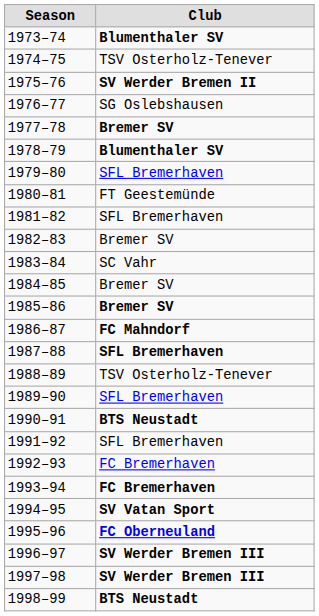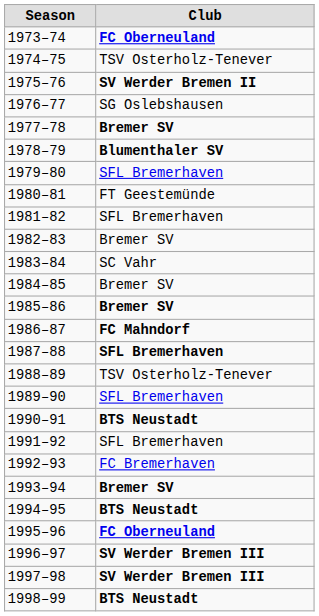 <table class="wikitable">
 <tr align="center" bgcolor="#dfdfdf">
 <td width="80"><strong>Season</strong></td>
 <td width="200"><strong>Club</strong></td>
 </tr>
 <tr>
 <td>1973–74</td>
-<td><strong>Blumenthaler SV</strong></td>
+<td><strong><a href='#'>FC Oberneuland</a></strong></td>
 </tr>
 <tr>
 <td>1974–75</td>
 <td>TSV Osterholz-Tenever</td>
 </tr>
 <tr>
 <td>1975–76</td>
 <td><strong>SV Werder Bremen II</strong></td>
 </tr>
 <tr>
 <td>1976–77</td>
 <td>SG Oslebshausen</td>
 </tr>
 <tr>
 <td>1977–78</td>
 <td><strong>Bremer SV</strong></td>
 </tr>
 <tr>
 <td>1978–79</td>
 <td><strong>Blumenthaler SV</strong></td>
 </tr>
 <tr>
 <td>1979–80</td>
 <td><a href='#'>SFL Bremerhaven</a></td>
 </tr>
 <tr>
 <td>1980–81</td>
 <td>FT Geestemünde</td>
 </tr>
 <tr>
 <td>1981–82</td>
 <td>SFL Bremerhaven</td>
 </tr>
 <tr>
 <td>1982–83</td>
 <td>Bremer SV</td>
 </tr>
 <tr>
 <td>1983–84</td>
 <td>SC Vahr</td>
 </tr>
 <tr>
 <td>1984–85</td>
 <td>Bremer SV</td>
 </tr>
 <tr>
 <td>1985–86</td>
 <td><strong>Bremer SV</strong></td>
 </tr>
 <tr>
 <td>1986–87</td>
 <td><strong>FC Mahndorf</strong></td>
 </tr>
 <tr>
 <td>1987–88</td>
 <td><strong>SFL Bremerhaven</strong></td>
 </tr>
 <tr>
 <td>1988–89</td>
 <td>TSV Osterholz-Tenever</td>
 </tr>
 <tr>
 <td>1989–90</td>
 <td><a href='#'>SFL Bremerhaven</a></td>
 </tr>
 <tr>
 <td>1990–91</td>
 <td><strong>BTS Neustadt</strong></td>
 </tr>
 <tr>
 <td>1991–92</td>
 <td>SFL Bremerhaven</td>
 </tr>
 <tr>
 <td>1992–93</td>
 <td><a href='#'>FC Bremerhaven</a></td>
 </tr>
 <tr>
 <td>1993–94</td>
-<td><strong>FC Bremerhaven</strong></td>
+<td><strong>Bremer SV</strong></td>
 </tr>
 <tr>
 <td>1994–95</td>
-<td><strong>SV Vatan Sport</strong></td>
+<td><strong>BTS Neustadt</strong></td>
 </tr>
 <tr>
 <td>1995–96</td>
 <td><strong><a href='#'>FC Oberneuland</a></strong></td>
 </tr>
 <tr>
 <td>1996–97</td>
 <td><strong>SV Werder Bremen III</strong></td>
 </tr>
 <tr>
 <td>1997–98</td>
 <td><strong>SV Werder Bremen III</strong></td>
 </tr>
 <tr>
 <td>1998–99</td>
 <td><strong>BTS Neustadt</strong></td>
 </tr>
 </table>
